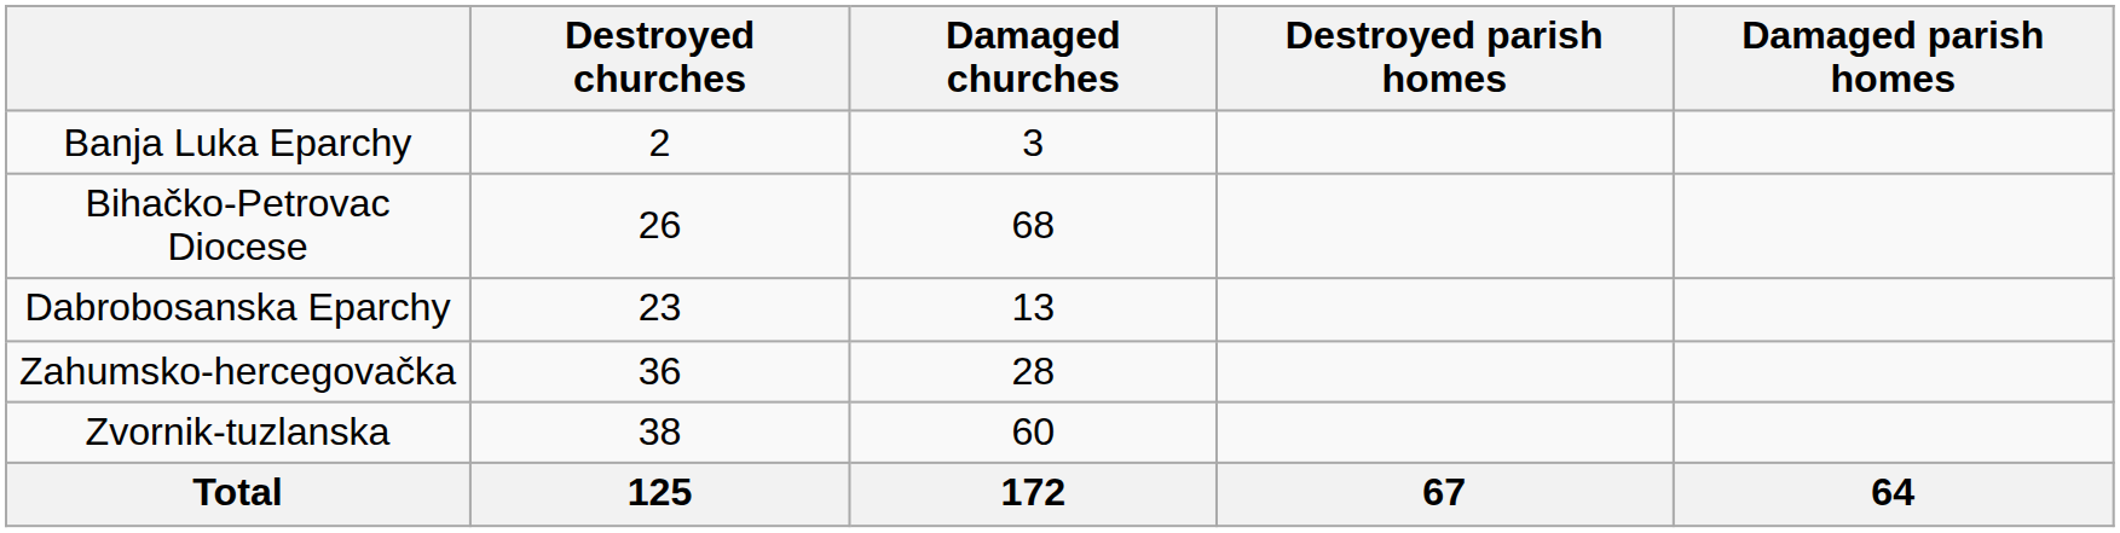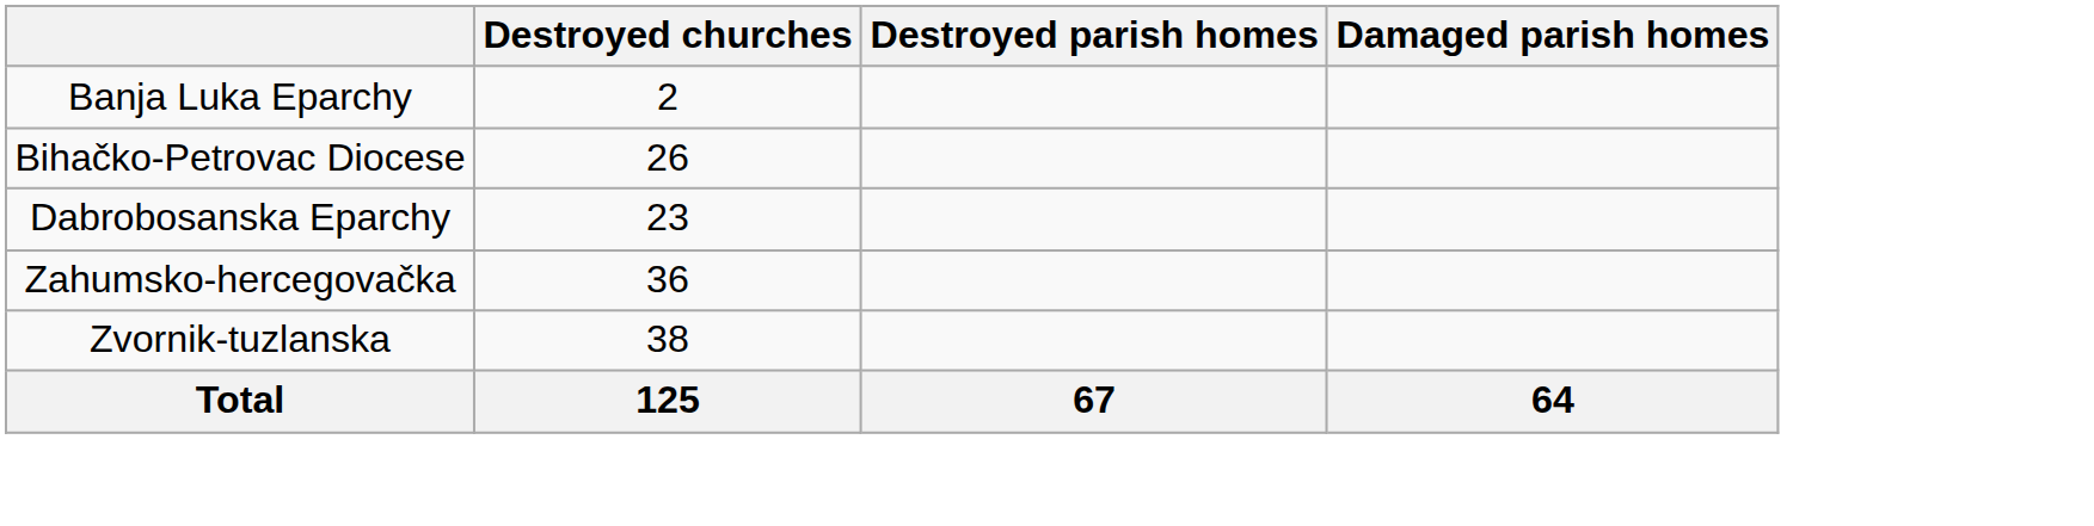 <table class="wikitable" style="text-align:center">
 <tr>
 <th></th>
 <th>Destroyed churches</th>
-<th>Damaged churches</th>
 <th>Destroyed parish homes</th>
 <th>Damaged parish homes</th>
 </tr>
 <tr>
 <td>Banja Luka Eparchy</td>
 <td>2</td>
-<td>3</td>
 <td></td>
 <td></td>
 </tr>
 <tr>
 <td>Bihačko-Petrovac Diocese</td>
 <td>26</td>
-<td>68</td>
 <td></td>
 <td></td>
 </tr>
 <tr>
 <td>Dabrobosanska Eparchy</td>
 <td>23</td>
-<td>13</td>
 <td></td>
 <td></td>
 </tr>
 <tr>
 <td>Zahumsko-hercegovačka</td>
 <td>36</td>
-<td>28</td>
 <td></td>
 <td></td>
 </tr>
 <tr>
 <td>Zvornik-tuzlanska</td>
 <td>38</td>
-<td>60</td>
 <td></td>
 <td></td>
 </tr>
 <tr bgcolor="#e0e0e0">
 <th align="left">Total</th>
 <th colspan="1">125</th>
-<th colspan="1">172</th>
 <th colspan="1">67</th>
 <th colspan="1">64</th>
 </tr>
 </table>
